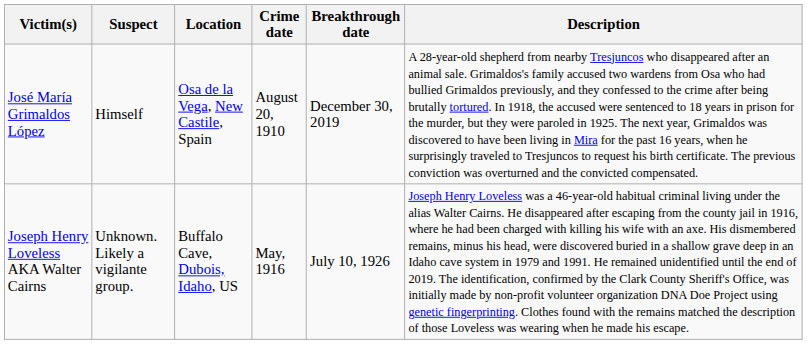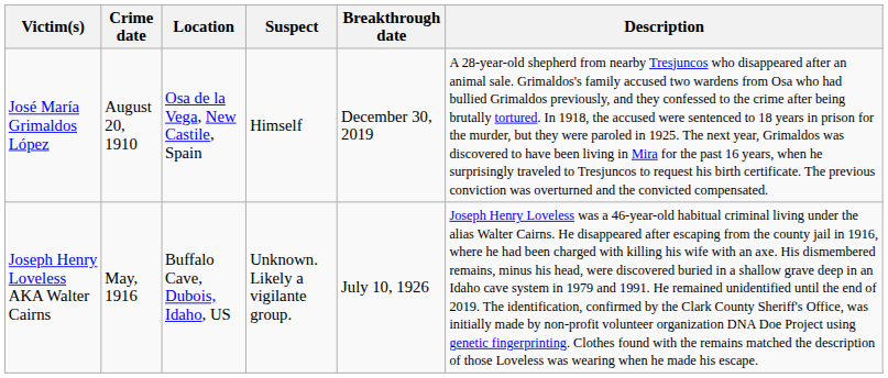 <table class="wikitable sortable">
 <tr>
 <th scope="col">Victim(s)</th>
+<th scope="col">Crime date</th>
+<th scope="col">Location</th>
 <th scope="col">Suspect</th>
-<th scope="col">Location</th>
-<th scope="col">Crime date</th>
 <th scope="col">Breakthrough date</th>
 <th scope="col">Description</th>
 </tr>
 <tr>
 <td><a href='#'>José María Grimaldos López</a></td>
+<td>August 20, 1910</td>
+<td><a href='#'>Osa de la Vega</a>, <a href='#'>New Castile</a>, Spain</td>
 <td>Himself</td>
-<td><a href='#'>Osa de la Vega</a>, <a href='#'>New Castile</a>, Spain</td>
-<td>August 20, 1910</td>
 <td>December 30, 2019</td>
 <td><small>A 28-year-old shepherd from nearby <a href='#'>Tresjuncos</a> who disappeared after an animal sale. Grimaldos's family accused two wardens from Osa who had bullied Grimaldos previously, and they confessed to the crime after being brutally <a href='#'>tortured</a>. In 1918, the accused were sentenced to 18 years in prison for the murder, but they were paroled in 1925. The next year, Grimaldos was discovered to have been living in <a href='#'>Mira</a> for the past 16 years, when he surprisingly traveled to Tresjuncos to request his birth certificate. The previous conviction was overturned and the convicted compensated.</small></td>
 </tr>
 <tr>
 <td><a href='#'>Joseph Henry Loveless</a>  AKA Walter Cairns</td>
+<td>May, 1916</td>
+<td>Buffalo Cave, <a href='#'>Dubois, Idaho</a>, US</td>
 <td>Unknown. Likely a vigilante group.</td>
-<td>Buffalo Cave, <a href='#'>Dubois, Idaho</a>, US</td>
-<td>May, 1916</td>
 <td>July 10, 1926</td>
 <td><small><a href='#'>Joseph Henry Loveless</a> was a 46-year-old habitual criminal living under the alias Walter Cairns. He disappeared after escaping from the county jail in 1916, where he had been charged with killing his wife with an axe. His dismembered remains, minus his head, were discovered buried in a shallow grave deep in an Idaho cave system in 1979 and 1991. He remained unidentified until the end of 2019. The identification, confirmed by the Clark County Sheriff's Office, was initially made by non-profit volunteer organization DNA Doe Project using <a href='#'>genetic fingerprinting</a>. Clothes found with the remains matched the description of those Loveless was wearing when he made his escape.</small></td>
 </tr>
 </table>
